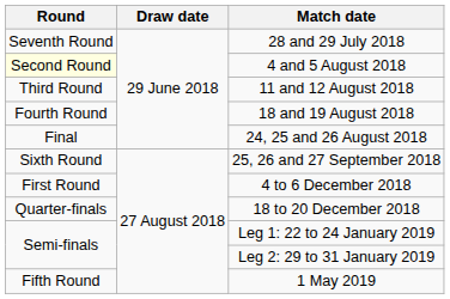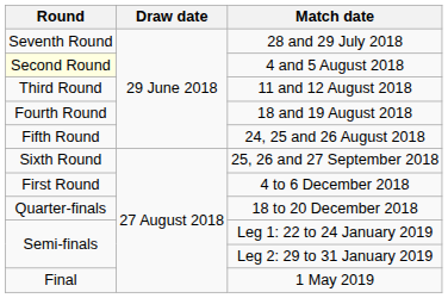 <table class="wikitable" style="text-align:center">
 <tr>
 <th>Round</th>
 <th>Draw date</th>
 <th>Match date</th>
 </tr>
 <tr>
 <td>Seventh Round</td>
 <td rowspan=5>29 June 2018</td>
 <td>28 and 29 July 2018</td>
 </tr>
 <tr>
 <td style="background: lightyellow;">Second Round</td>
 <td>4 and 5 August 2018</td>
 </tr>
 <tr>
 <td>Third Round</td>
 <td>11 and 12 August 2018</td>
 </tr>
 <tr>
 <td>Fourth Round</td>
 <td>18 and 19 August 2018</td>
 </tr>
 <tr>
-<td>Final</td>
+<td>Fifth Round</td>
 <td>24, 25 and 26 August 2018</td>
 </tr>
 <tr>
 <td>Sixth Round</td>
 <td rowspan=6>27 August 2018</td>
 <td>25, 26 and 27 September 2018</td>
 </tr>
 <tr>
 <td>First Round</td>
 <td>4 to 6 December 2018</td>
 </tr>
 <tr>
 <td>Quarter-finals</td>
 <td>18 to 20 December 2018</td>
 </tr>
 <tr>
 <td rowspan=2>Semi-finals</td>
 <td>Leg 1: 22 to 24 January 2019</td>
 </tr>
 <tr>
 <td>Leg 2: 29 to 31 January 2019</td>
 </tr>
 <tr>
-<td>Fifth Round</td>
+<td>Final</td>
 <td>1 May 2019</td>
 </tr>
 </table>
